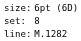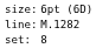 <table style="margin-left:40px;">
 <tr>
 <td>size:</td>
 <td>6pt (6D)</td>
 </tr>
 <tr>
+<td>line:</td>
+<td>M.1282</td>
+</tr>
+<tr>
 <td>set:</td>
 <td>8</td>
 </tr>
-<tr>
-<td>line:</td>
-<td>M.1282</td>
-</tr>
 </table>
